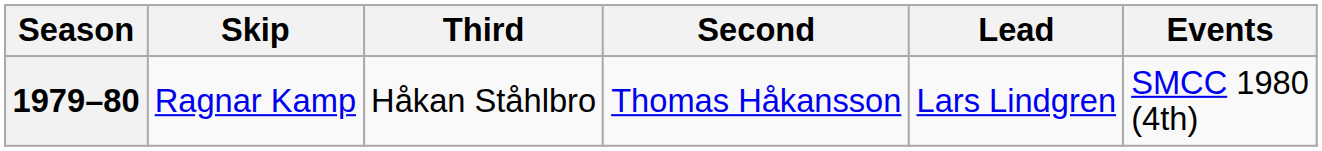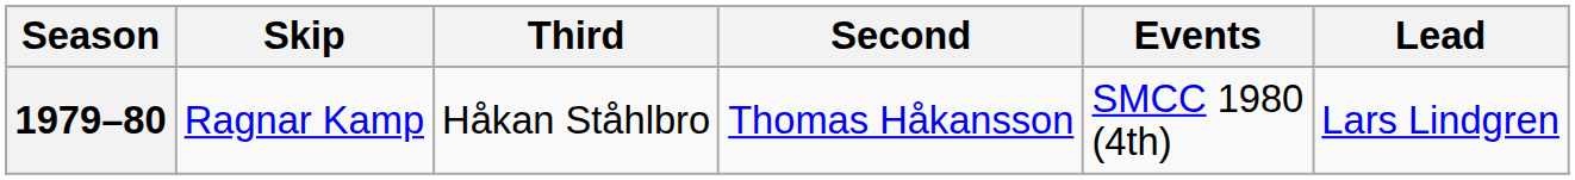 <table class="wikitable">
 <tr>
 <th scope="col">Season</th>
 <th scope="col">Skip</th>
 <th scope="col">Third</th>
 <th scope="col">Second</th>
+<th scope="col">Events</th>
 <th scope="col">Lead</th>
-<th scope="col">Events</th>
 </tr>
 <tr>
 <th scope="row">1979–80</th>
 <td><a href='#'>Ragnar Kamp</a></td>
 <td>Håkan Ståhlbro</td>
 <td><a href='#'>Thomas Håkansson</a></td>
+<td><a href='#'>SMCC</a> 1980 <br> (4th)</td>
 <td><a href='#'>Lars Lindgren</a></td>
-<td><a href='#'>SMCC</a> 1980 <br> (4th)</td>
 </tr>
 </table>
